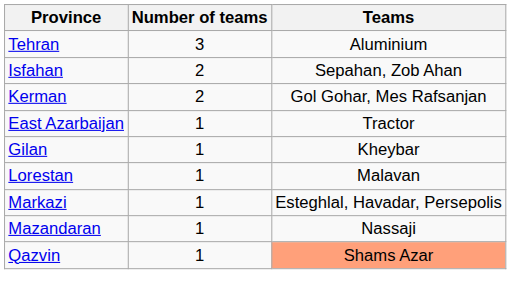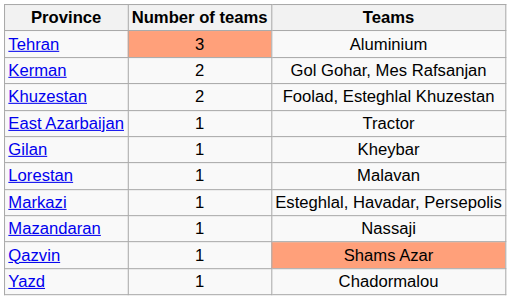 <table class="wikitable">
 <tr>
 <th>Province</th>
 <th>Number of teams</th>
 <th>Teams</th>
 </tr>
 <tr>
 <td><a href='#'>Tehran</a></td>
-<td align="center">3</td>
+<td align="center" style="background: lightsalmon;">3</td>
 <td align="center">Aluminium</td>
-</tr>
-<tr>
-<td><a href='#'>Isfahan</a></td>
-<td align="center">2</td>
-<td align="center">Sepahan, Zob Ahan</td>
 </tr>
 <tr>
 <td><a href='#'>Kerman</a></td>
 <td align="center">2</td>
 <td align="center">Gol Gohar, Mes Rafsanjan</td>
+</tr>
+<tr>
+<td><a href='#'>Khuzestan</a></td>
+<td align="center">2</td>
+<td align="center">Foolad, Esteghlal Khuzestan</td>
 </tr>
 <tr>
 <td><a href='#'>East Azarbaijan</a></td>
 <td align="center">1</td>
 <td align="center">Tractor</td>
 </tr>
 <tr>
 <td><a href='#'>Gilan</a></td>
 <td align="center">1</td>
 <td align="center">Kheybar</td>
 </tr>
 <tr>
 <td><a href='#'>Lorestan</a></td>
 <td align="center">1</td>
 <td align="center">Malavan</td>
 </tr>
 <tr>
 <td><a href='#'>Markazi</a></td>
 <td align="center">1</td>
 <td alighn="center">Esteghlal, Havadar, Persepolis</td>
 </tr>
 <tr>
 <td><a href='#'>Mazandaran</a></td>
 <td align="center">1</td>
 <td align="center">Nassaji</td>
 </tr>
 <tr>
 <td><a href='#'>Qazvin</a></td>
 <td align="center">1</td>
 <td align="center" style="background: lightsalmon;">Shams Azar</td>
 </tr>
+<tr>
+<td><a href='#'>Yazd</a></td>
+<td align="center">1</td>
+<td align="center">Chadormalou</td>
+</tr>
 </table>
